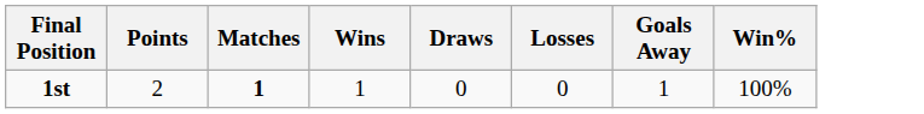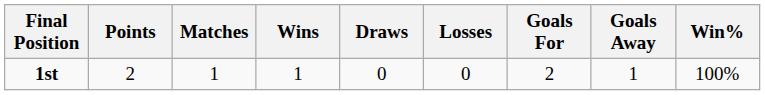 <table class="wikitable" style="font-size: 95%; text-align: center;">
 <tr>
 <th width=60>Final Position</th>
 <th width=60>Points</th>
 <th width=60>Matches</th>
 <th width=60>Wins</th>
 <th width=60>Draws</th>
 <th width=60>Losses</th>
+<th width=60>Goals For</th>
 <th width=60>Goals Away</th>
 <th width=60>Win%</th>
 </tr>
 <tr>
 <td><strong>1st</strong></td>
 <td>2</td>
-<td><strong>1</strong></td>
+<td>1</td>
 <td>1</td>
 <td>0</td>
 <td>0</td>
+<td>2</td>
 <td>1</td>
 <td>100%</td>
 </tr>
 </table>
